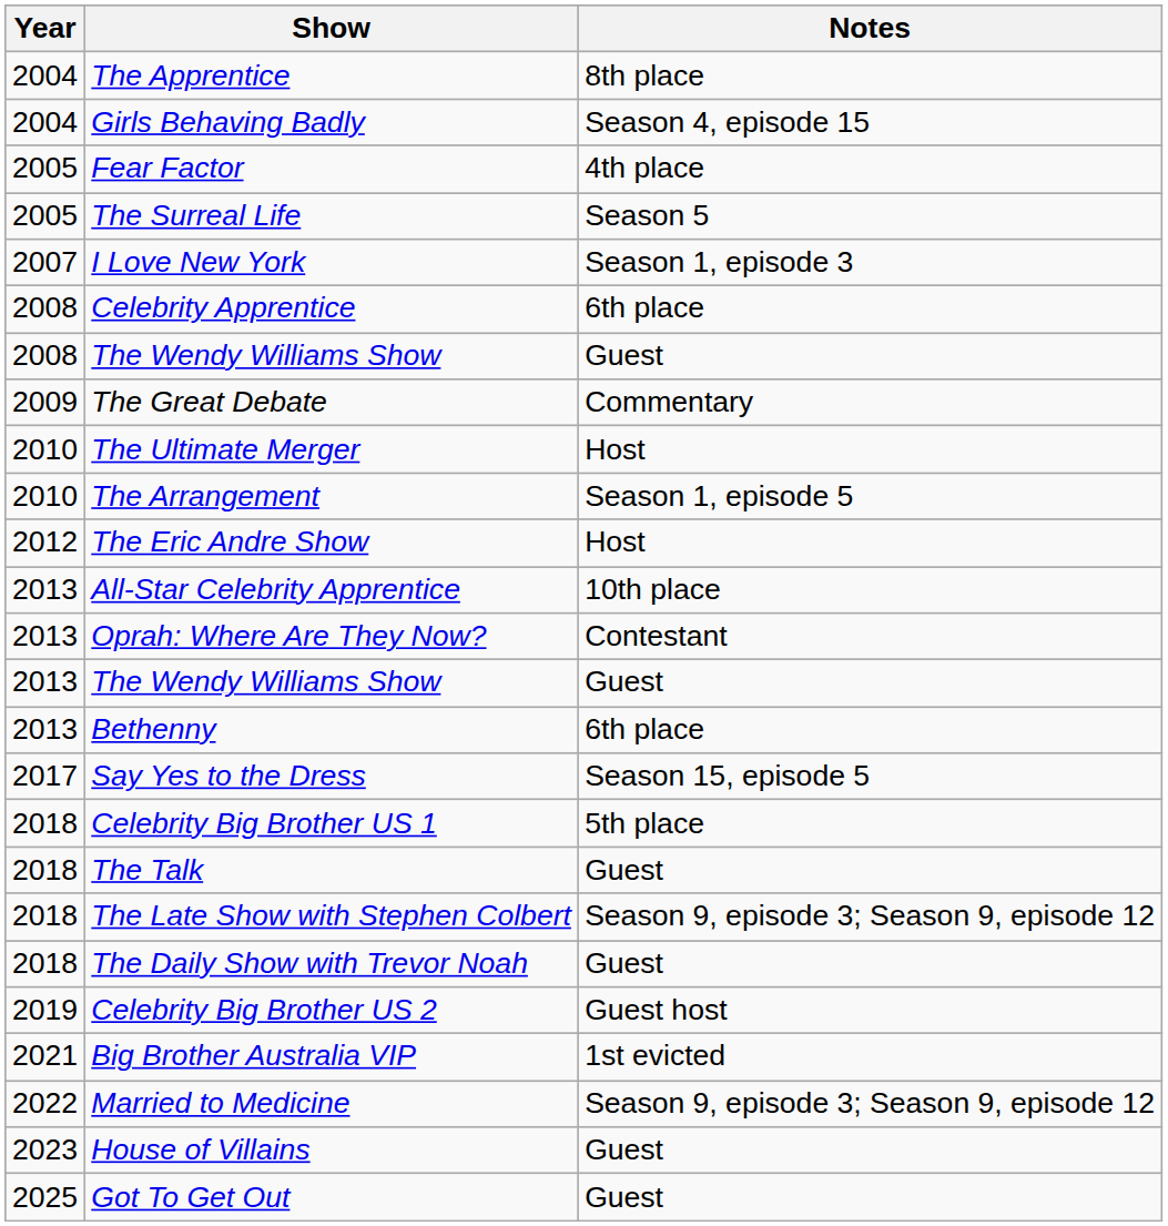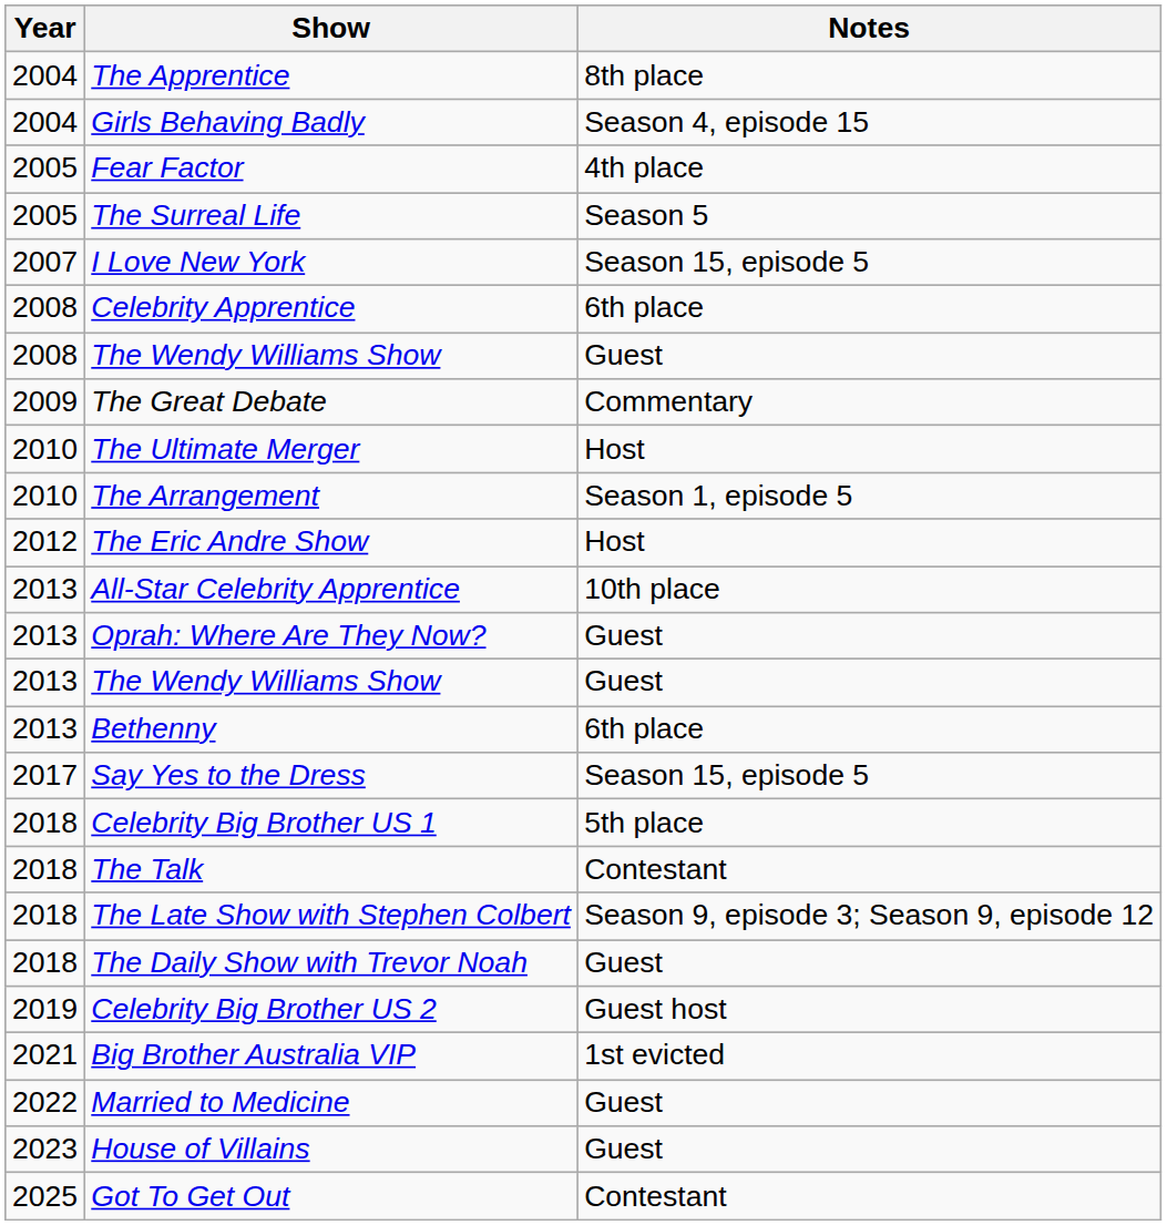 <table class="wikitable Sortable">
 <tr>
 <th colspan="1" rowspan="1">Year</th>
 <th colspan=1>Show</th>
 <th colspan=1>Notes</th>
 </tr>
 <tr>
 <td style="text-align:left;">2004</td>
 <td style="text-align:left;"><a href='#'><em>The Apprentice</em></a></td>
 <td style="text-align:left;">8th place</td>
 </tr>
 <tr>
 <td style="text-align:left;">2004</td>
 <td style="text-align:left;"><em><a href='#'>Girls Behaving Badly</a></em></td>
 <td style="text-align:left;">Season 4, episode 15</td>
 </tr>
 <tr>
 <td style="text-align:left;">2005</td>
 <td style="text-align:left;"><em><a href='#'>Fear Factor</a></em></td>
 <td style="text-align:left;">4th place</td>
 </tr>
 <tr>
 <td style="text-align:left;">2005</td>
 <td style="text-align:left;"><em><a href='#'>The Surreal Life</a></em></td>
 <td style="text-align:left;">Season 5</td>
 </tr>
 <tr>
 <td style="text-align:left;">2007</td>
 <td style="text-align:left;"><em><a href='#'>I Love New York</a></em></td>
-<td style="text-align:left;">Season 1, episode 3</td>
+<td style="text-align:left;">Season 15, episode 5</td>
 </tr>
 <tr>
 <td style="text-align:left;">2008</td>
 <td style="text-align:left;"><a href='#'><em>Celebrity Apprentice</em></a></td>
 <td style="text-align:left;">6th place</td>
 </tr>
 <tr>
 <td style="text-align:left;">2008</td>
 <td style="text-align:left;"><em><a href='#'>The Wendy Williams Show</a></em></td>
 <td style="text-align:left;">Guest</td>
 </tr>
 <tr>
 <td style="text-align:left;">2009</td>
 <td style="text-align:left;"><em>The Great Debate</em></td>
 <td style="text-align:left;">Commentary</td>
 </tr>
 <tr>
 <td style="text-align:left;">2010</td>
 <td style="text-align:left;"><em><a href='#'>The Ultimate Merger</a></em></td>
 <td style="text-align:left;">Host</td>
 </tr>
 <tr>
 <td style="text-align:left;">2010</td>
 <td style="text-align:left;"><em><a href='#'>The Arrangement</a></em></td>
 <td style="text-align:left;">Season 1, episode 5</td>
 </tr>
 <tr>
 <td style="text-align:left;">2012</td>
 <td style="text-align:left;"><em><a href='#'>The Eric Andre Show</a></em></td>
 <td style="text-align:left;">Host</td>
 </tr>
 <tr>
 <td style="text-align:left;">2013</td>
 <td style="text-align:left;"><a href='#'><em>All-Star Celebrity Apprentice</em></a></td>
 <td style="text-align:left;">10th place</td>
 </tr>
 <tr>
 <td style="text-align:left;">2013</td>
 <td style="text-align:left;"><em><a href='#'>Oprah: Where Are They Now?</a></em></td>
-<td>Contestant</td>
+<td style="text-align:left;">Guest</td>
 </tr>
 <tr>
 <td style="text-align:left;">2013</td>
 <td style="text-align:left;"><em><a href='#'>The Wendy Williams Show</a></em></td>
 <td style="text-align:left;">Guest</td>
 </tr>
 <tr>
 <td style="text-align:left;">2013</td>
 <td style="text-align:left;"><em><a href='#'>Bethenny</a></em></td>
 <td style="text-align:left;">6th place</td>
 </tr>
 <tr>
 <td style="text-align:left;">2017</td>
 <td style="text-align:left;"><em><a href='#'>Say Yes to the Dress</a></em></td>
 <td style="text-align:left;">Season 15, episode 5</td>
 </tr>
 <tr>
 <td style="text-align:left;">2018</td>
 <td style="text-align:left;"><em><a href='#'>Celebrity Big Brother US 1</a></em></td>
 <td style="text-align:left;">5th place</td>
 </tr>
 <tr>
 <td style="text-align:left;">2018</td>
 <td style="text-align:left;"><em><a href='#'>The Talk</a></em></td>
-<td style="text-align:left;">Guest</td>
+<td>Contestant</td>
 </tr>
 <tr>
 <td style="text-align:left;">2018</td>
 <td style="text-align:left;"><em><a href='#'>The Late Show with Stephen Colbert</a></em></td>
 <td style="text-align:left;">Season 9, episode 3; Season 9, episode 12</td>
 </tr>
 <tr>
 <td style="text-align:left;">2018</td>
 <td style="text-align:left;"><em><a href='#'>The Daily Show with Trevor Noah</a></em></td>
 <td style="text-align:left;">Guest</td>
 </tr>
 <tr>
 <td style="text-align:left;">2019</td>
 <td style="text-align:left;"><em><a href='#'>Celebrity Big Brother US 2</a></em></td>
 <td style="text-align:left;">Guest host</td>
 </tr>
 <tr>
 <td style="text-align:left;">2021</td>
 <td style="text-align:left;"><em><a href='#'>Big Brother Australia VIP</a></em></td>
 <td style="text-align:left;">1st evicted</td>
 </tr>
 <tr>
 <td style="text-align:left;">2022</td>
 <td style="text-align:left;"><em><a href='#'>Married to Medicine</a></em></td>
-<td style="text-align:left;">Season 9, episode 3; Season 9, episode 12</td>
+<td style="text-align:left;">Guest</td>
 </tr>
 <tr>
 <td style="text-align:left;">2023</td>
 <td style="text-align:left;"><em><a href='#'>House of Villains</a></em></td>
 <td style="text-align:left;">Guest</td>
 </tr>
 <tr>
 <td>2025</td>
 <td scope="row"><em><a href='#'>Got To Get Out</a></em></td>
-<td style="text-align:left;">Guest</td>
+<td>Contestant</td>
 </tr>
 </table>
